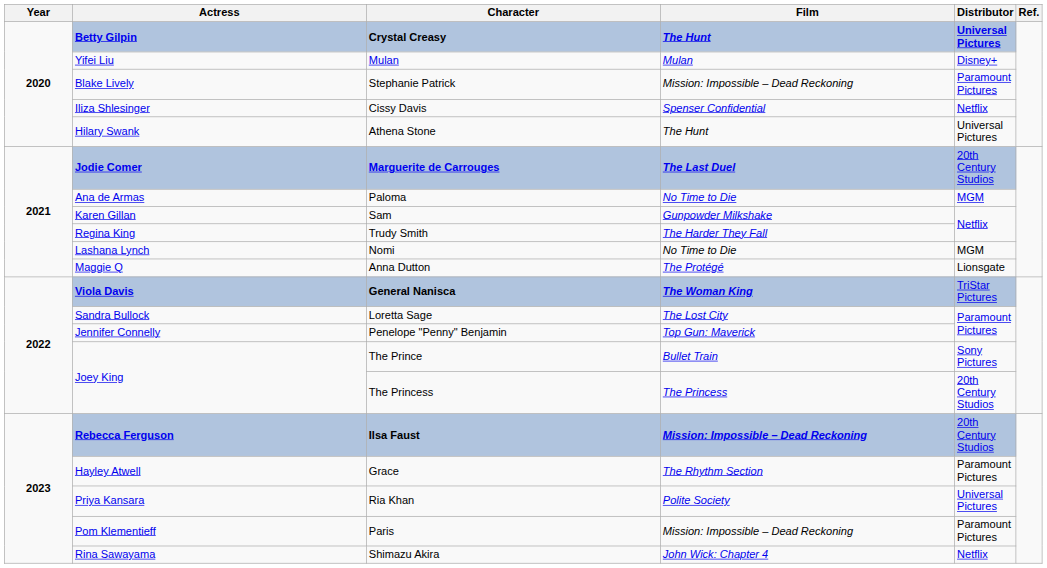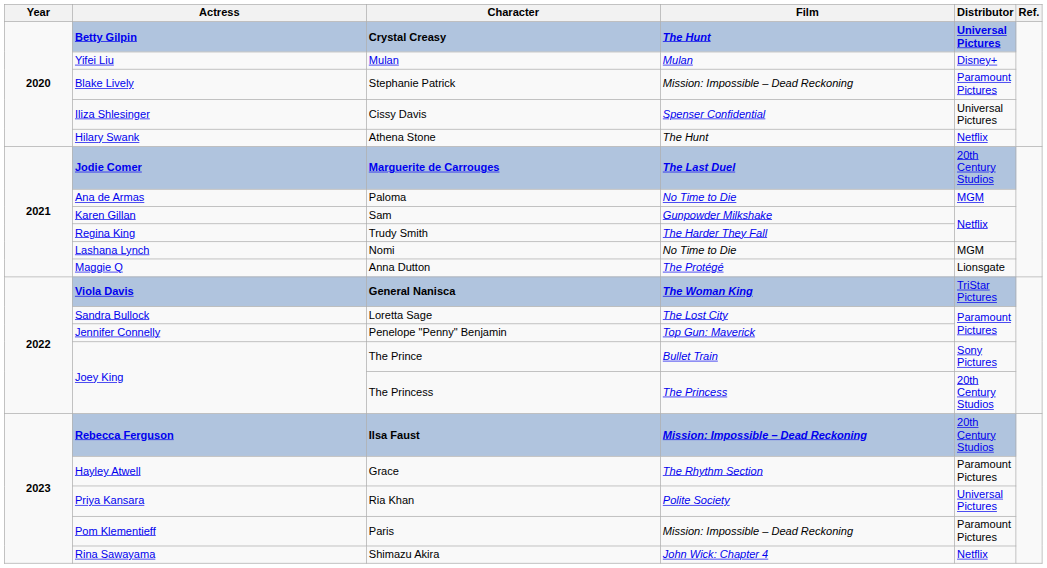 <table class="wikitable" width="95%" align="center">
 <tr>
 <th width="7%">Year</th>
 <th width="31%">Actress</th>
 <th width="31%">Character</th>
 <th width="31%">Film</th>
 <th width="31%">Distributor</th>
 <th>Ref.</th>
 </tr>
 <tr>
 <td rowspan="5" style="text-align:center;"><strong>2020</strong></td>
 <td style="background:#B0C4DE;"><strong><a href='#'>Betty Gilpin</a></strong></td>
 <td style="background:#B0C4DE;"><strong>Crystal Creasy</strong></td>
 <td style="background:#B0C4DE;"><strong><em><a href='#'>The Hunt</a></em></strong></td>
 <td style="background:#B0C4DE;"><strong><a href='#'>Universal Pictures</a></strong></td>
 <td rowspan="5"></td>
 </tr>
 <tr>
 <td><a href='#'>Yifei Liu</a></td>
 <td><a href='#'>Mulan</a></td>
 <td><em><a href='#'>Mulan</a></em></td>
 <td><a href='#'>Disney+</a></td>
 </tr>
 <tr>
 <td><a href='#'>Blake Lively</a></td>
 <td>Stephanie Patrick</td>
 <td><em>Mission: Impossible – Dead Reckoning</em></td>
 <td><a href='#'>Paramount Pictures</a></td>
 </tr>
 <tr>
 <td><a href='#'>Iliza Shlesinger</a></td>
 <td>Cissy Davis</td>
 <td><em><a href='#'>Spenser Confidential</a></em></td>
-<td><a href='#'>Netflix</a></td>
+<td>Universal Pictures</td>
 </tr>
 <tr>
 <td><a href='#'>Hilary Swank</a></td>
 <td>Athena Stone</td>
 <td><em>The Hunt</em></td>
-<td>Universal Pictures</td>
+<td><a href='#'>Netflix</a></td>
 </tr>
 <tr>
 <td rowspan="6" style="text-align:center;"><strong>2021</strong></td>
 <td style="background:#B0C4DE;"><strong><a href='#'>Jodie Comer</a></strong></td>
 <td style="background:#B0C4DE;"><strong><a href='#'>Marguerite de Carrouges</a></strong></td>
 <td style="background:#B0C4DE;"><strong><em><a href='#'>The Last Duel</a></em></strong></td>
 <td style="background:#B0C4DE;"><strong><a href='#'></strong>20th Century Studios<strong></a></strong></td>
 <td rowspan="6"></td>
 </tr>
 <tr>
 <td><a href='#'>Ana de Armas</a></td>
 <td>Paloma</td>
 <td><em><a href='#'>No Time to Die</a></em></td>
 <td><a href='#'>MGM</a></td>
 </tr>
 <tr>
 <td><a href='#'>Karen Gillan</a></td>
 <td>Sam</td>
 <td><em><a href='#'>Gunpowder Milkshake</a></em></td>
 <td rowspan="2"><a href='#'>Netflix</a></td>
 </tr>
 <tr>
 <td><a href='#'>Regina King</a></td>
 <td>Trudy Smith</td>
 <td><em><a href='#'>The Harder They Fall</a></em></td>
 </tr>
 <tr>
 <td><a href='#'>Lashana Lynch</a></td>
 <td>Nomi</td>
 <td><em>No Time to Die</em></td>
 <td>MGM</td>
 </tr>
 <tr>
 <td><a href='#'>Maggie Q</a></td>
 <td>Anna Dutton</td>
 <td><em><a href='#'>The Protégé</a></em></td>
 <td>Lionsgate</td>
 </tr>
 <tr>
 <td rowspan="5" style="text-align:center;"><strong>2022</strong></td>
 <td style="background:#B0C4DE;"><strong><a href='#'>Viola Davis</a></strong></td>
 <td style="background:#B0C4DE;"><strong>General Nanisca</strong></td>
 <td style="background:#B0C4DE;"><strong><em><a href='#'>The Woman King</a></em></strong></td>
 <td style="background:#B0C4DE;"><strong><a href='#'></strong>TriStar Pictures<strong></a></strong></td>
 <td rowspan="5"></td>
 </tr>
 <tr>
 <td><a href='#'>Sandra Bullock</a></td>
 <td>Loretta Sage</td>
 <td><em><a href='#'>The Lost City</a></em></td>
 <td rowspan="2"><a href='#'>Paramount Pictures</a></td>
 </tr>
 <tr>
 <td><a href='#'>Jennifer Connelly</a></td>
 <td>Penelope "Penny" Benjamin</td>
 <td><em><a href='#'>Top Gun: Maverick</a></em></td>
 </tr>
 <tr>
 <td rowspan="2"><a href='#'>Joey King</a></td>
 <td>The Prince</td>
 <td><em><a href='#'>Bullet Train</a></em></td>
 <td><a href='#'>Sony Pictures</a></td>
 </tr>
 <tr>
 <td>The Princess</td>
 <td><em><a href='#'>The Princess</a></em></td>
 <td><a href='#'>20th Century Studios</a></td>
 </tr>
 <tr>
 <td rowspan="5" style="text-align:center;"><strong>2023</strong></td>
 <td style="background:#B0C4DE;"><strong><a href='#'>Rebecca Ferguson</a></strong></td>
 <td style="background:#B0C4DE;"><strong>Ilsa Faust</strong></td>
 <td style="background:#B0C4DE;"><strong><em><a href='#'>Mission: Impossible – Dead Reckoning</a></em></strong></td>
 <td style="background:#B0C4DE;"><strong><a href='#'></strong>20th Century Studios<strong></a></strong></td>
 <td rowspan="5"></td>
 </tr>
 <tr>
 <td><a href='#'>Hayley Atwell</a></td>
 <td>Grace</td>
 <td><em><a href='#'>The Rhythm Section</a></em></td>
 <td>Paramount Pictures</td>
 </tr>
 <tr>
 <td><a href='#'>Priya Kansara</a></td>
 <td>Ria Khan</td>
 <td><em><a href='#'>Polite Society</a></em></td>
 <td><a href='#'>Universal Pictures</a></td>
 </tr>
 <tr>
 <td><a href='#'>Pom Klementieff</a></td>
 <td>Paris</td>
 <td><em>Mission: Impossible – Dead Reckoning</em></td>
 <td>Paramount Pictures</td>
 </tr>
 <tr>
 <td><a href='#'>Rina Sawayama</a></td>
 <td>Shimazu Akira</td>
 <td><em><a href='#'>John Wick: Chapter 4</a></em></td>
 <td><a href='#'>Netflix</a></td>
 </tr>
 </table>
